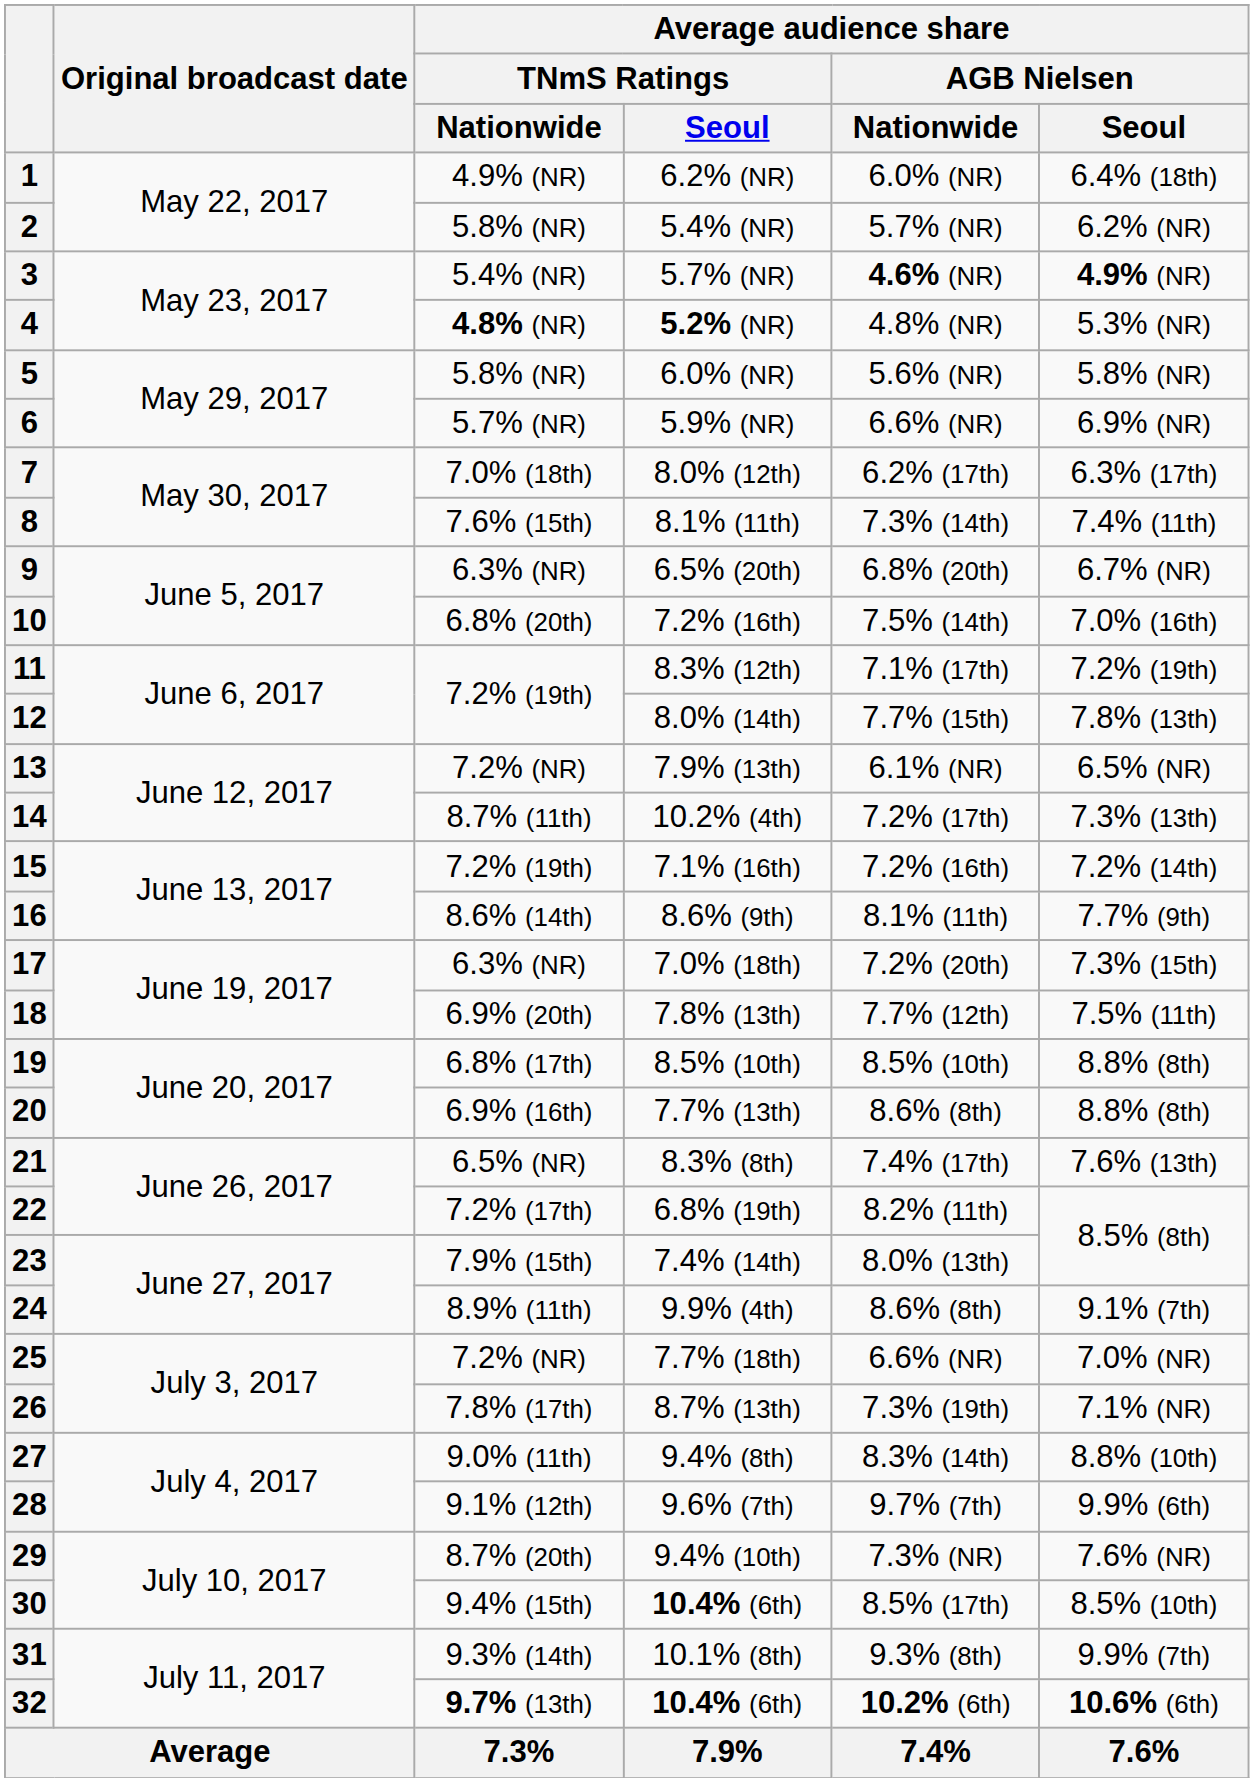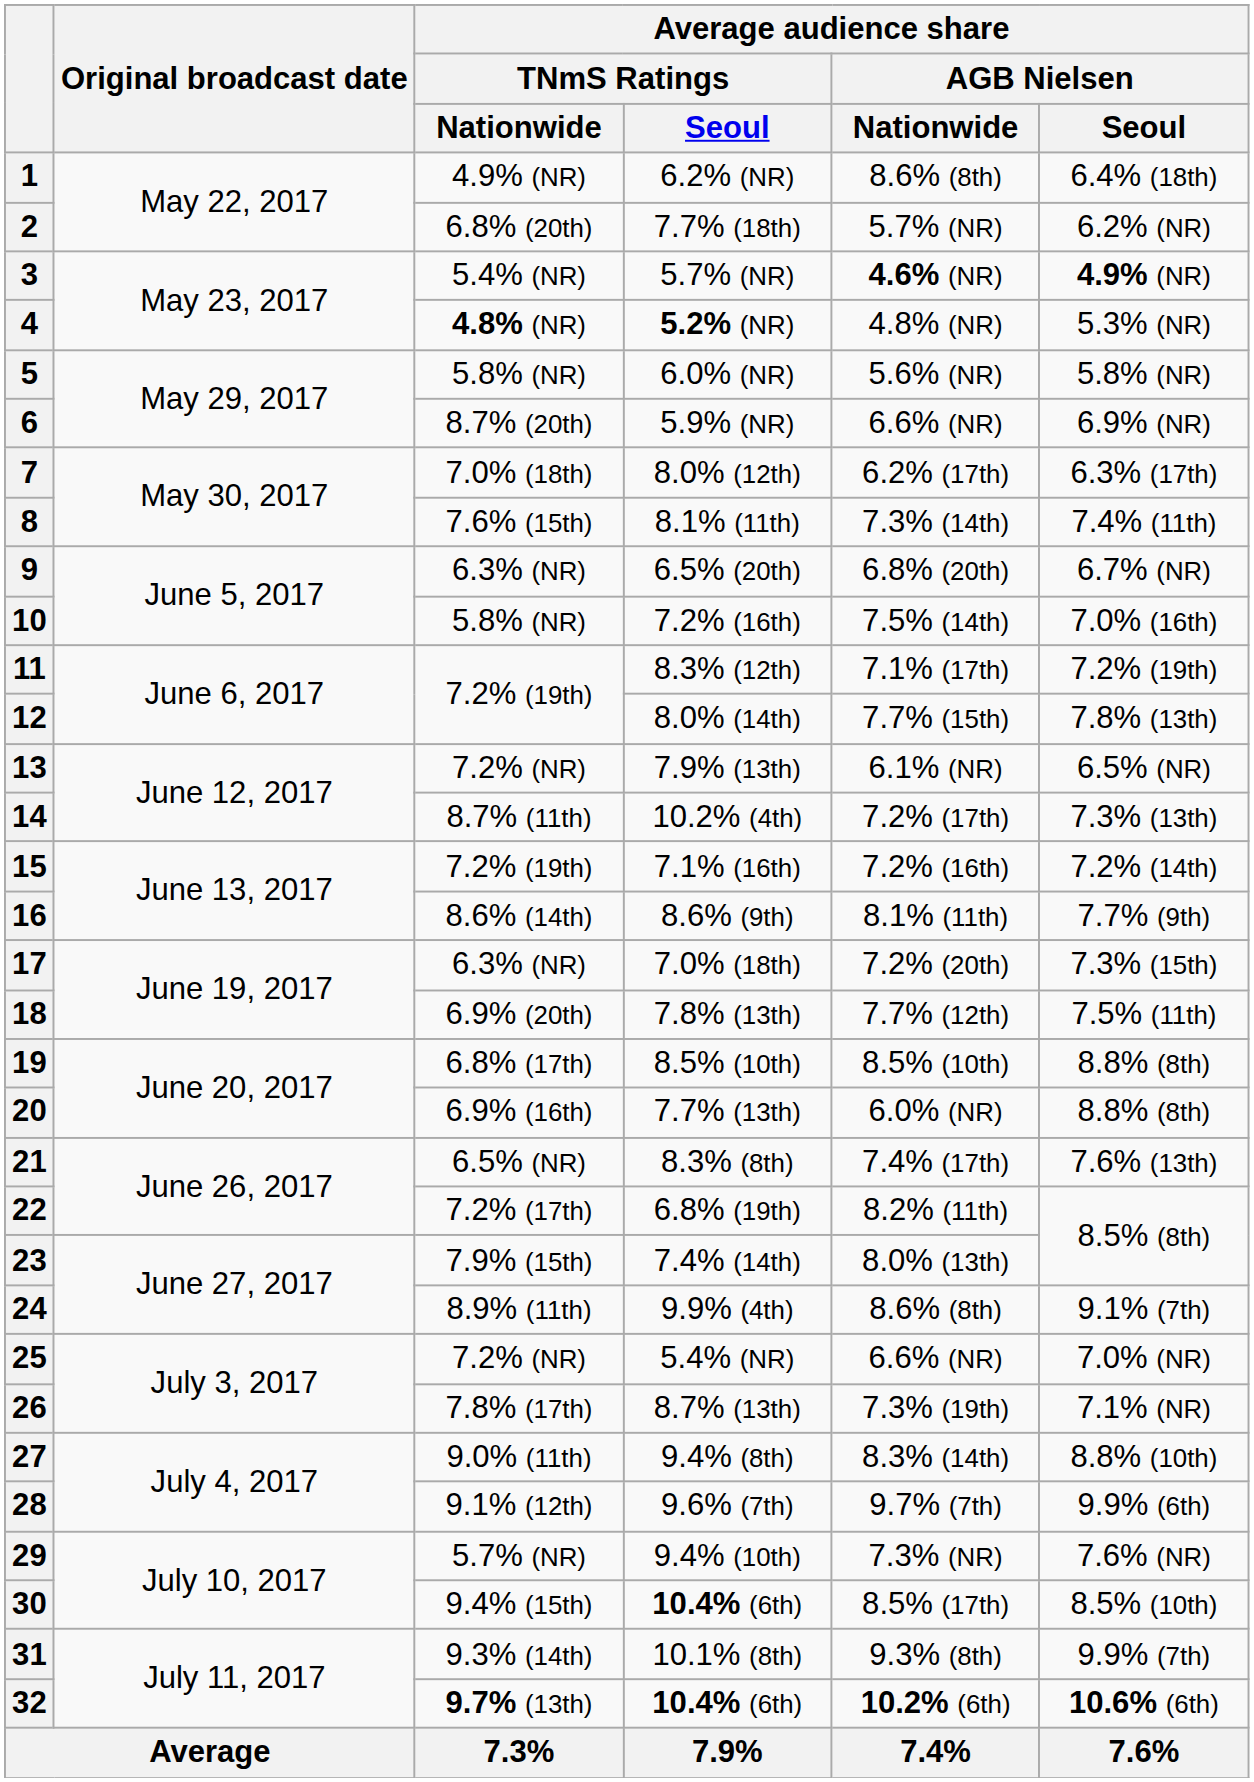 <table class="wikitable" style="text-align:center">
 <tr>
 <th rowspan="3"></th>
 <th rowspan="3">Original broadcast date</th>
 <th colspan="4">Average audience share</th>
 </tr>
 <tr>
 <th colspan="2">TNmS Ratings</th>
 <th colspan="2">AGB Nielsen</th>
 </tr>
 <tr>
 <th width="100">Nationwide</th>
 <th width="100"><a href='#'>Seoul</a></th>
 <th width="100">Nationwide</th>
 <th width="100">Seoul</th>
 </tr>
 <tr>
 <th>1</th>
 <td rowspan="2">May 22, 2017</td>
 <td>4.9% <small>(NR)</small></td>
 <td>6.2% <small>(NR)</small></td>
-<td>6.0% <small>(NR)</small></td>
+<td>8.6% <small>(8th)</small></td>
 <td>6.4% <small>(18th)</small></td>
 </tr>
 <tr>
 <th>2</th>
-<td>5.8% <small>(NR)</small></td>
-<td>5.4% <small>(NR)</small></td>
+<td>6.8% <small>(20th)</small></td>
+<td>7.7% <small>(18th)</small></td>
 <td>5.7% <small>(NR)</small></td>
 <td>6.2% <small>(NR)</small></td>
 </tr>
 <tr>
 <th>3</th>
 <td rowspan="2">May 23, 2017</td>
 <td>5.4% <small>(NR)</small></td>
 <td>5.7% <small>(NR)</small></td>
 <td><span><strong>4.6%</strong></span> <small>(NR)</small></td>
 <td><span><strong>4.9%</strong></span> <small>(NR)</small></td>
 </tr>
 <tr>
 <th>4</th>
 <td><span><strong>4.8%</strong></span> <small>(NR)</small></td>
 <td><span><strong>5.2%</strong></span> <small>(NR)</small></td>
 <td>4.8% <small>(NR)</small></td>
 <td>5.3% <small>(NR)</small></td>
 </tr>
 <tr>
 <th>5</th>
 <td rowspan="2">May 29, 2017</td>
 <td>5.8% <small>(NR)</small></td>
 <td>6.0% <small>(NR)</small></td>
 <td>5.6% <small>(NR)</small></td>
 <td>5.8% <small>(NR)</small></td>
 </tr>
 <tr>
 <th>6</th>
-<td>5.7% <small>(NR)</small></td>
+<td>8.7% <small>(20th)</small></td>
 <td>5.9% <small>(NR)</small></td>
 <td>6.6% <small>(NR)</small></td>
 <td>6.9% <small>(NR)</small></td>
 </tr>
 <tr>
 <th>7</th>
 <td rowspan="2">May 30, 2017</td>
 <td>7.0% <small>(18th)</small></td>
 <td>8.0% <small>(12th)</small></td>
 <td>6.2% <small>(17th)</small></td>
 <td>6.3% <small>(17th)</small></td>
 </tr>
 <tr>
 <th>8</th>
 <td>7.6% <small>(15th)</small></td>
 <td>8.1% <small>(11th)</small></td>
 <td>7.3% <small>(14th)</small></td>
 <td>7.4% <small>(11th)</small></td>
 </tr>
 <tr>
 <th>9</th>
 <td rowspan="2">June 5, 2017</td>
 <td>6.3% <small>(NR)</small></td>
 <td>6.5% <small>(20th)</small></td>
 <td>6.8% <small>(20th)</small></td>
 <td>6.7% <small>(NR)</small></td>
 </tr>
 <tr>
 <th>10</th>
-<td>6.8% <small>(20th)</small></td>
+<td>5.8% <small>(NR)</small></td>
 <td>7.2% <small>(16th)</small></td>
 <td>7.5% <small>(14th)</small></td>
 <td>7.0% <small>(16th)</small></td>
 </tr>
 <tr>
 <th>11</th>
 <td rowspan="2">June 6, 2017</td>
 <td rowspan="2">7.2% <small>(19th)</small></td>
 <td>8.3% <small>(12th)</small></td>
 <td>7.1% <small>(17th)</small></td>
 <td>7.2% <small>(19th)</small></td>
 </tr>
 <tr>
 <th>12</th>
 <td>8.0% <small>(14th)</small></td>
 <td>7.7% <small>(15th)</small></td>
 <td>7.8% <small>(13th)</small></td>
 </tr>
 <tr>
 <th>13</th>
 <td rowspan="2">June 12, 2017</td>
 <td>7.2% <small>(NR)</small></td>
 <td>7.9% <small>(13th)</small></td>
 <td>6.1% <small>(NR)</small></td>
 <td>6.5% <small>(NR)</small></td>
 </tr>
 <tr>
 <th>14</th>
 <td>8.7% <small>(11th)</small></td>
 <td>10.2% <small>(4th)</small></td>
 <td>7.2% <small>(17th)</small></td>
 <td>7.3% <small>(13th)</small></td>
 </tr>
 <tr>
 <th>15</th>
 <td rowspan="2">June 13, 2017</td>
 <td>7.2% <small>(19th)</small></td>
 <td>7.1% <small>(16th)</small></td>
 <td>7.2% <small>(16th)</small></td>
 <td>7.2% <small>(14th)</small></td>
 </tr>
 <tr>
 <th>16</th>
 <td>8.6% <small>(14th)</small></td>
 <td>8.6% <small>(9th)</small></td>
 <td>8.1% <small>(11th)</small></td>
 <td>7.7% <small>(9th)</small></td>
 </tr>
 <tr>
 <th>17</th>
 <td rowspan="2">June 19, 2017</td>
 <td>6.3% <small>(NR)</small></td>
 <td>7.0% <small>(18th)</small></td>
 <td>7.2% <small>(20th)</small></td>
 <td>7.3% <small>(15th)</small></td>
 </tr>
 <tr>
 <th>18</th>
 <td>6.9% <small>(20th)</small></td>
 <td>7.8% <small>(13th)</small></td>
 <td>7.7% <small>(12th)</small></td>
 <td>7.5% <small>(11th)</small></td>
 </tr>
 <tr>
 <th>19</th>
 <td rowspan="2">June 20, 2017</td>
 <td>6.8% <small>(17th)</small></td>
 <td>8.5% <small>(10th)</small></td>
 <td>8.5% <small>(10th)</small></td>
 <td>8.8% <small>(8th)</small></td>
 </tr>
 <tr>
 <th>20</th>
 <td>6.9% <small>(16th)</small></td>
 <td>7.7% <small>(13th)</small></td>
-<td>8.6% <small>(8th)</small></td>
+<td>6.0% <small>(NR)</small></td>
 <td>8.8% <small>(8th)</small></td>
 </tr>
 <tr>
 <th>21</th>
 <td rowspan="2">June 26, 2017</td>
 <td>6.5% <small>(NR)</small></td>
 <td>8.3% <small>(8th)</small></td>
 <td>7.4% <small>(17th)</small></td>
 <td>7.6% <small>(13th)</small></td>
 </tr>
 <tr>
 <th>22</th>
 <td>7.2% <small>(17th)</small></td>
 <td>6.8% <small>(19th)</small></td>
 <td>8.2% <small>(11th)</small></td>
 <td rowspan="2">8.5% <small>(8th)</small></td>
 </tr>
 <tr>
 <th>23</th>
 <td rowspan="2">June 27, 2017</td>
 <td>7.9% <small>(15th)</small></td>
 <td>7.4% <small>(14th)</small></td>
 <td>8.0% <small>(13th)</small></td>
 </tr>
 <tr>
 <th>24</th>
 <td>8.9% <small>(11th)</small></td>
 <td>9.9% <small>(4th)</small></td>
 <td>8.6% <small>(8th)</small></td>
 <td>9.1% <small>(7th)</small></td>
 </tr>
 <tr>
 <th>25</th>
 <td rowspan="2">July 3, 2017</td>
 <td>7.2% <small>(NR)</small></td>
-<td>7.7% <small>(18th)</small></td>
+<td>5.4% <small>(NR)</small></td>
 <td>6.6% <small>(NR)</small></td>
 <td>7.0% <small>(NR)</small></td>
 </tr>
 <tr>
 <th>26</th>
 <td>7.8% <small>(17th)</small></td>
 <td>8.7% <small>(13th)</small></td>
 <td>7.3% <small>(19th)</small></td>
 <td>7.1% <small>(NR)</small></td>
 </tr>
 <tr>
 <th>27</th>
 <td rowspan="2">July 4, 2017</td>
 <td>9.0% <small>(11th)</small></td>
 <td>9.4% <small>(8th)</small></td>
 <td>8.3% <small>(14th)</small></td>
 <td>8.8% <small>(10th)</small></td>
 </tr>
 <tr>
 <th>28</th>
 <td>9.1% <small>(12th)</small></td>
 <td>9.6% <small>(7th)</small></td>
 <td>9.7% <small>(7th)</small></td>
 <td>9.9% <small>(6th)</small></td>
 </tr>
 <tr>
 <th>29</th>
 <td rowspan="2">July 10, 2017</td>
-<td>8.7% <small>(20th)</small></td>
+<td>5.7% <small>(NR)</small></td>
 <td>9.4% <small>(10th)</small></td>
 <td>7.3% <small>(NR)</small></td>
 <td>7.6% <small>(NR)</small></td>
 </tr>
 <tr>
 <th>30</th>
 <td>9.4% <small>(15th)</small></td>
 <td><span><strong>10.4%</strong></span> <small>(6th)</small></td>
 <td>8.5% <small>(17th)</small></td>
 <td>8.5% <small>(10th)</small></td>
 </tr>
 <tr>
 <th>31</th>
 <td rowspan="2">July 11, 2017</td>
 <td>9.3% <small>(14th)</small></td>
 <td>10.1% <small>(8th)</small></td>
 <td>9.3% <small>(8th)</small></td>
 <td>9.9% <small>(7th)</small></td>
 </tr>
 <tr>
 <th>32</th>
 <td><span><strong>9.7%</strong></span> <small>(13th)</small></td>
 <td><span><strong>10.4%</strong></span> <small>(6th)</small></td>
 <td><span><strong>10.2%</strong></span> <small>(6th)</small></td>
 <td><span><strong>10.6%</strong></span> <small>(6th)</small></td>
 </tr>
 <tr>
 <th colspan="2">Average</th>
 <th><span><strong>7.3%</strong></span></th>
 <th><span><strong>7.9%</strong></span></th>
 <th><span><strong>7.4%</strong></span></th>
 <th><span><strong>7.6%</strong></span></th>
 </tr>
 </table>
